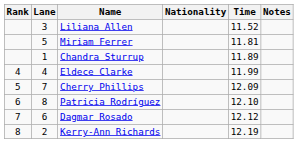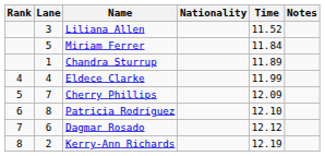 <table class="wikitable sortable" style="text-align:center;font-size:95%">
 <tr>
 <th>Rank</th>
 <th>Lane</th>
 <th>Name</th>
 <th>Nationality</th>
 <th>Time</th>
 <th>Notes</th>
 </tr>
 <tr>
 <td></td>
 <td>3</td>
 <td align=left><a href='#'>Liliana Allen</a></td>
 <td align=left></td>
 <td>11.52</td>
 <td></td>
 </tr>
 <tr>
 <td></td>
 <td>5</td>
 <td align=left><a href='#'>Miriam Ferrer</a></td>
 <td align=left></td>
-<td>11.81</td>
+<td>11.84</td>
 <td></td>
 </tr>
 <tr>
 <td></td>
 <td>1</td>
 <td align=left><a href='#'>Chandra Sturrup</a></td>
 <td align=left></td>
 <td>11.89</td>
 <td></td>
 </tr>
 <tr>
 <td>4</td>
 <td>4</td>
 <td align=left><a href='#'>Eldece Clarke</a></td>
 <td align=left></td>
 <td>11.99</td>
 <td></td>
 </tr>
 <tr>
 <td>5</td>
 <td>7</td>
 <td align=left><a href='#'>Cherry Phillips</a></td>
 <td align=left></td>
 <td>12.09</td>
 <td></td>
 </tr>
 <tr>
 <td>6</td>
 <td>8</td>
 <td align=left><a href='#'>Patricia Rodríguez</a></td>
 <td align=left></td>
 <td>12.10</td>
 <td></td>
 </tr>
 <tr>
 <td>7</td>
 <td>6</td>
 <td align=left><a href='#'>Dagmar Rosado</a></td>
 <td align=left></td>
 <td>12.12</td>
 <td></td>
 </tr>
 <tr>
 <td>8</td>
 <td>2</td>
 <td align=left><a href='#'>Kerry-Ann Richards</a></td>
 <td align=left></td>
 <td>12.19</td>
 <td></td>
 </tr>
 </table>
